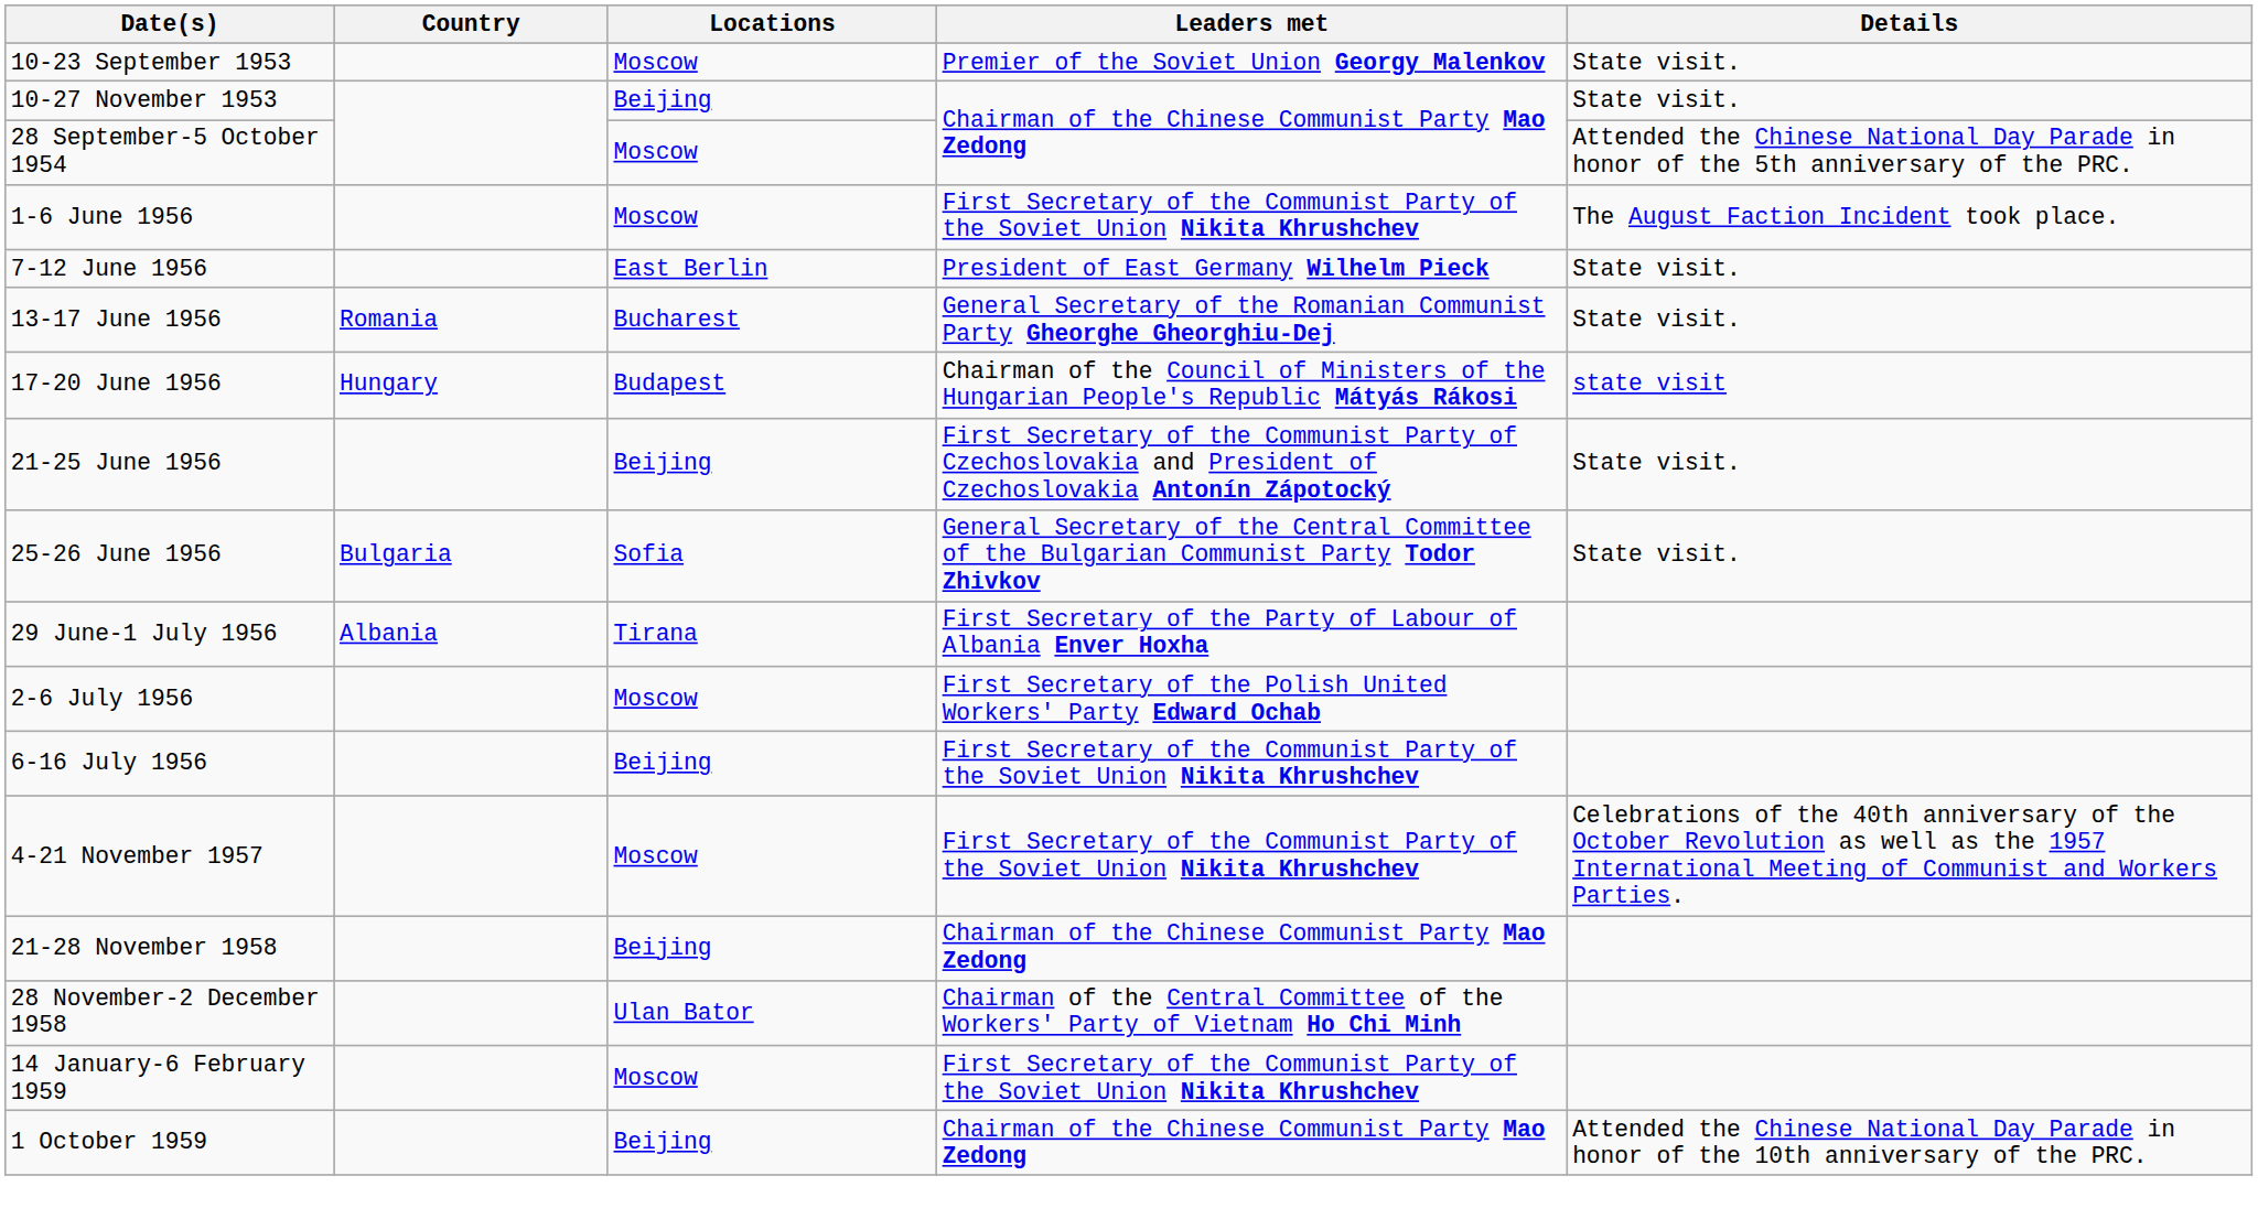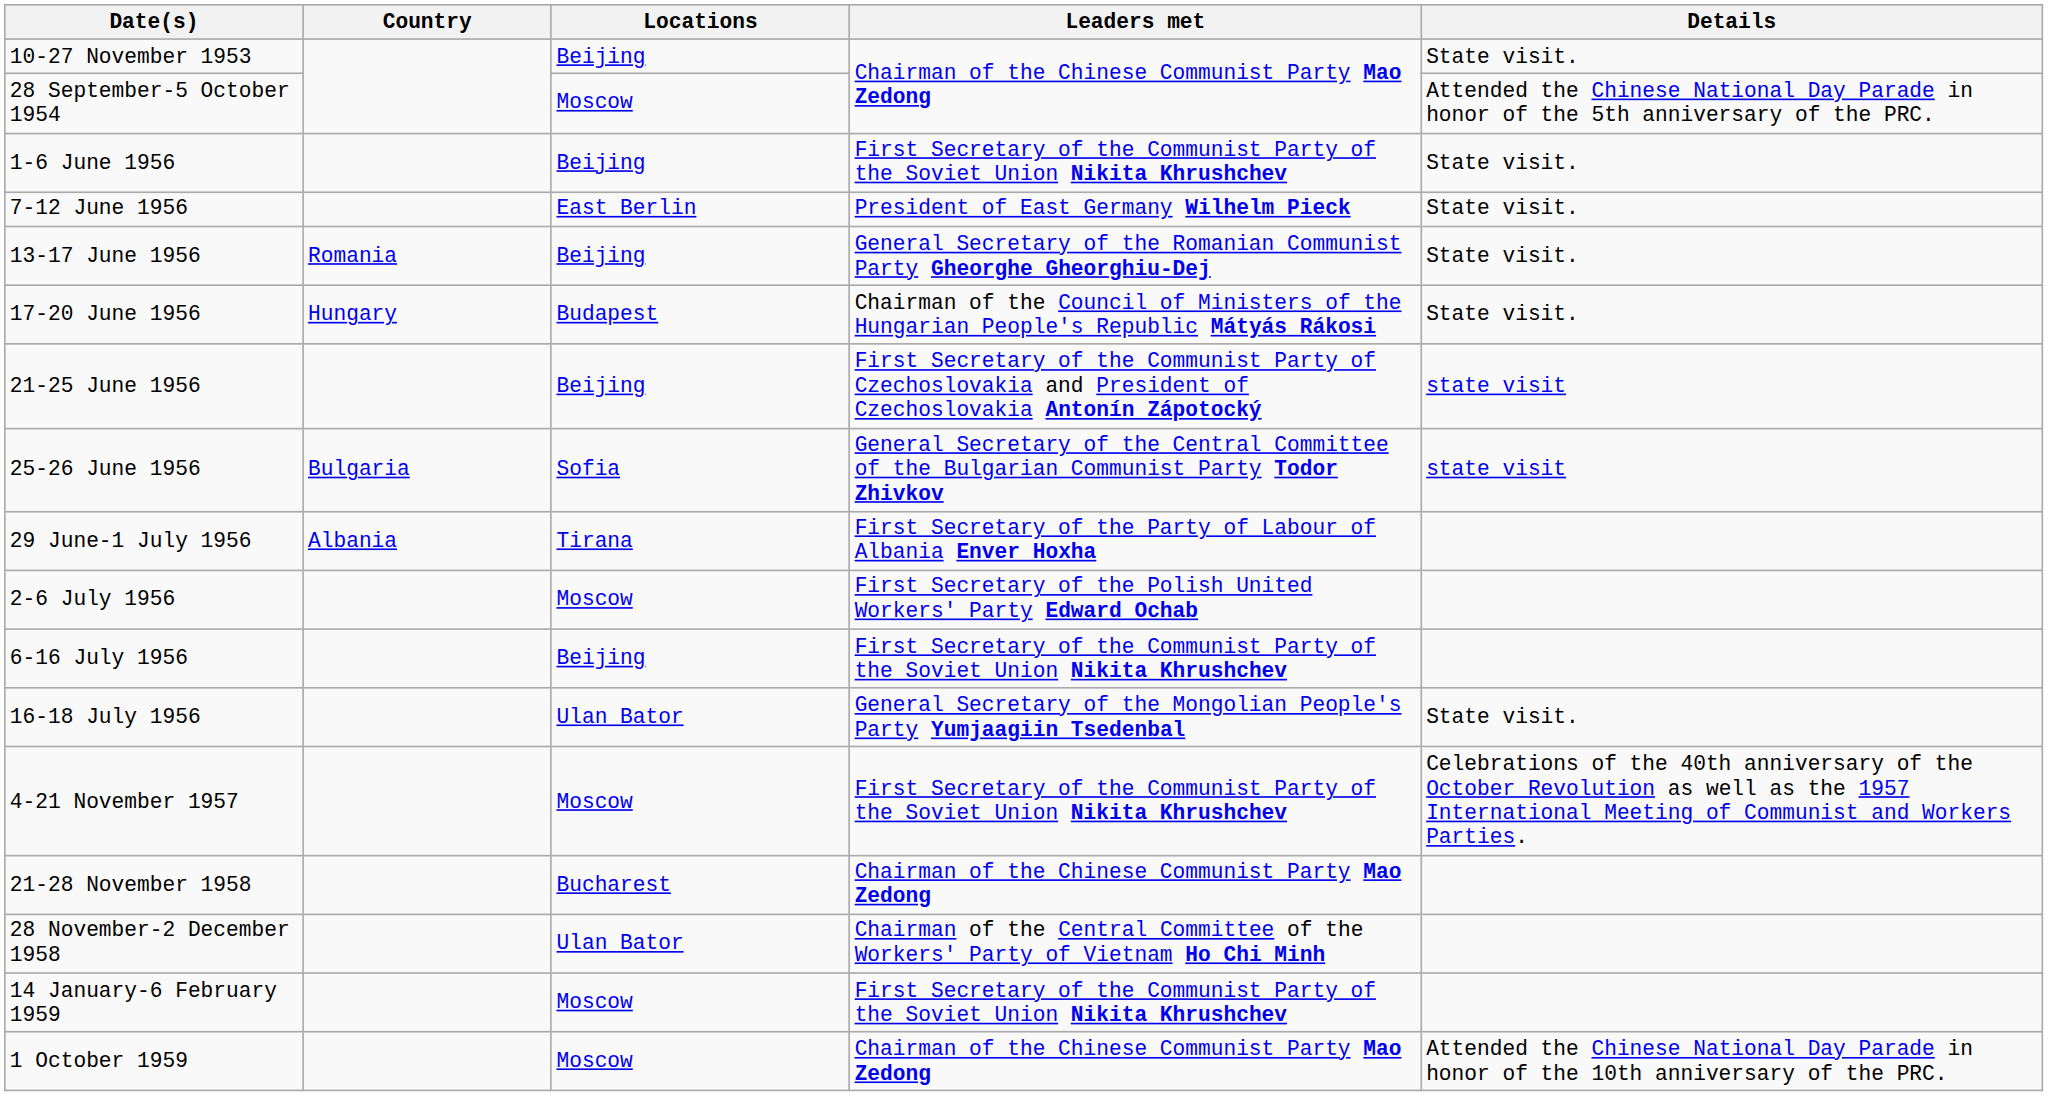 <table class="wikitable">
 <tr>
 <th style="width: 12%;">Date(s)</th>
 <th style="width: 10%;">Country</th>
 <th style="width: 12%;">Locations</th>
 <th style="width: 23%;">Leaders met</th>
 <th style="width: 25%;">Details</th>
-</tr>
-<tr>
-<td>10-23 September 1953</td>
-<td></td>
-<td><a href='#'>Moscow</a></td>
-<td> <a href='#'>Premier of the Soviet Union</a> <strong><a href='#'>Georgy Malenkov</a></strong></td>
-<td>State visit.</td>
 </tr>
 <tr>
 <td>10-27 November 1953</td>
 <td rowspan="2"></td>
 <td><a href='#'>Beijing</a></td>
 <td rowspan="2"> <a href='#'>Chairman of the Chinese Communist Party</a> <strong><a href='#'>Mao Zedong</a></strong></td>
 <td>State visit.</td>
 </tr>
 <tr>
 <td>28 September-5 October 1954</td>
 <td><a href='#'>Moscow</a></td>
 <td>Attended the <a href='#'>Chinese National Day Parade</a> in honor of the 5th anniversary of the PRC.</td>
 </tr>
 <tr>
 <td>1-6 June 1956</td>
 <td></td>
-<td><a href='#'>Moscow</a></td>
+<td><a href='#'>Beijing</a></td>
 <td> <a href='#'>First Secretary of the Communist Party of the Soviet Union</a> <strong><a href='#'>Nikita Khrushchev</a></strong></td>
-<td>The <a href='#'>August Faction Incident</a> took place.</td>
+<td>State visit.</td>
 </tr>
 <tr>
 <td>7-12 June 1956</td>
 <td></td>
 <td><a href='#'>East Berlin</a></td>
 <td> <a href='#'>President of East Germany</a> <strong><a href='#'>Wilhelm Pieck</a></strong></td>
 <td>State visit.</td>
 </tr>
 <tr>
 <td>13-17 June 1956</td>
 <td> <a href='#'>Romania</a></td>
-<td><a href='#'>Bucharest</a></td>
+<td><a href='#'>Beijing</a></td>
 <td> <a href='#'>General Secretary of the Romanian Communist Party</a> <strong><a href='#'>Gheorghe Gheorghiu-Dej</a></strong></td>
 <td>State visit.</td>
 </tr>
 <tr>
 <td>17-20 June 1956</td>
 <td> <a href='#'>Hungary</a></td>
 <td><a href='#'>Budapest</a></td>
 <td> Chairman of the <a href='#'>Council of Ministers of the Hungarian People's Republic</a> <strong><a href='#'>Mátyás Rákosi</a></strong></td>
-<td><a href='#'>state visit</a></td>
+<td>State visit.</td>
 </tr>
 <tr>
 <td>21-25 June 1956</td>
 <td></td>
 <td><a href='#'>Beijing</a></td>
 <td> <a href='#'>First Secretary of the Communist Party of Czechoslovakia</a> and <a href='#'>President of Czechoslovakia</a> <strong><a href='#'>Antonín Zápotocký</a></strong></td>
-<td>State visit.</td>
+<td><a href='#'>state visit</a></td>
 </tr>
 <tr>
 <td>25-26 June 1956</td>
 <td> <a href='#'>Bulgaria</a></td>
 <td><a href='#'>Sofia</a></td>
 <td> <a href='#'>General Secretary of the Central Committee of the Bulgarian Communist Party</a> <strong><a href='#'>Todor Zhivkov</a></strong></td>
-<td>State visit.</td>
+<td><a href='#'>state visit</a></td>
 </tr>
 <tr>
 <td>29 June-1 July 1956</td>
 <td> <a href='#'>Albania</a></td>
 <td><a href='#'>Tirana</a></td>
 <td> <a href='#'>First Secretary of the Party of Labour of Albania</a> <strong><a href='#'>Enver Hoxha</a></strong></td>
 <td></td>
 </tr>
 <tr>
 <td>2-6 July 1956</td>
 <td></td>
 <td><a href='#'>Moscow</a></td>
 <td> <a href='#'>First Secretary of the Polish United Workers' Party</a> <strong><a href='#'>Edward Ochab</a></strong></td>
 <td></td>
 </tr>
 <tr>
 <td>6-16 July 1956</td>
 <td></td>
 <td><a href='#'>Beijing</a></td>
 <td> <a href='#'>First Secretary of the Communist Party of the Soviet Union</a> <strong><a href='#'>Nikita Khrushchev</a></strong></td>
 <td></td>
 </tr>
 <tr>
+<td>16-18 July 1956</td>
+<td></td>
+<td><a href='#'>Ulan Bator</a></td>
+<td> <a href='#'>General Secretary of the Mongolian People's Party</a> <strong><a href='#'>Yumjaagiin Tsedenbal</a></strong></td>
+<td>State visit.</td>
+</tr>
+<tr>
 <td>4-21 November 1957</td>
 <td></td>
 <td><a href='#'>Moscow</a></td>
 <td> <a href='#'>First Secretary of the Communist Party of the Soviet Union</a> <strong><a href='#'>Nikita Khrushchev</a></strong></td>
 <td>Celebrations of the 40th anniversary of the <a href='#'>October Revolution</a> as well as the <a href='#'>1957 International Meeting of Communist and Workers Parties</a>.</td>
 </tr>
 <tr>
 <td>21-28 November 1958</td>
 <td></td>
-<td><a href='#'>Beijing</a></td>
+<td><a href='#'>Bucharest</a></td>
 <td> <a href='#'>Chairman of the Chinese Communist Party</a> <strong><a href='#'>Mao Zedong</a></strong></td>
 <td></td>
 </tr>
 <tr>
 <td>28 November-2 December 1958</td>
 <td></td>
 <td><a href='#'>Ulan Bator</a></td>
 <td> <a href='#'>Chairman</a> of the <a href='#'>Central Committee</a> of the <a href='#'>Workers' Party of Vietnam</a> <strong><a href='#'>Ho Chi Minh</a></strong></td>
 <td></td>
 </tr>
 <tr>
 <td>14 January-6 February 1959</td>
 <td></td>
 <td><a href='#'>Moscow</a></td>
 <td> <a href='#'>First Secretary of the Communist Party of the Soviet Union</a> <strong><a href='#'>Nikita Khrushchev</a></strong></td>
 <td></td>
 </tr>
 <tr>
 <td>1 October 1959</td>
 <td></td>
-<td><a href='#'>Beijing</a></td>
+<td><a href='#'>Moscow</a></td>
 <td> <a href='#'>Chairman of the Chinese Communist Party</a> <strong><a href='#'>Mao Zedong</a></strong></td>
 <td>Attended the <a href='#'>Chinese National Day Parade</a> in honor of the 10th anniversary of the PRC.</td>
 </tr>
 </table>
